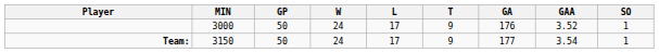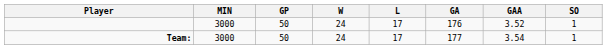 <table class="wikitable sortable" width="60%">
 <tr>
 <th bgcolor="#DDDDFF" width="10%">Player</th>
 <th width="3%" bgcolor="#DDDDFF" title="Minutes played">MIN</th>
 <th width="3%" bgcolor="#DDDDFF" title="Games played in">GP</th>
 <th width="3%" bgcolor="#DDDDFF" title="Wins">W</th>
 <th width="3%" bgcolor="#DDDDFF"title="Losses">L</th>
-<th width="3%" bgcolor="#DDDDFF" title="Ties">T</th>
 <th width="3%" bgcolor="#DDDDFF" title="Goals against">GA</th>
 <th width="3%" bgcolor="#DDDDFF" title="Goals against average">GAA</th>
 <th width="3%" bgcolor="#DDDDFF"title="Shut-outs">SO</th>
 </tr>
 <tr align="center">
 <td align="right"></td>
 <td>3000</td>
 <td>50</td>
 <td>24</td>
 <td>17</td>
-<td>9</td>
 <td>176</td>
 <td>3.52</td>
 <td>1</td>
 </tr>
 <tr align="center">
 <td align="right"><strong>Team:</strong></td>
-<td>3150</td>
+<td>3000</td>
 <td>50</td>
 <td>24</td>
 <td>17</td>
-<td>9</td>
 <td>177</td>
 <td>3.54</td>
 <td>1</td>
 </tr>
 </table>
